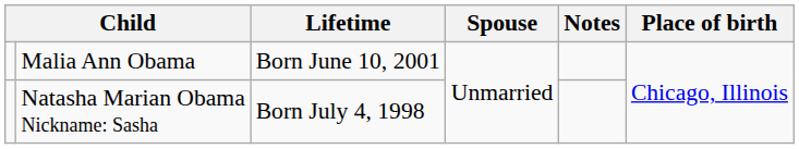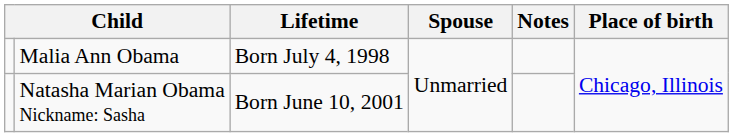 <table class="wikitable">
 <tr>
 <th colspan="2">Child</th>
 <th>Lifetime</th>
 <th>Spouse</th>
 <th>Notes</th>
 <th>Place of birth</th>
 </tr>
 <tr>
 <td rowspan="1"></td>
 <td>Malia Ann Obama</td>
-<td>Born June 10, 2001</td>
+<td>Born July 4, 1998</td>
 <td rowspan="2">Unmarried</td>
 <td></td>
 <td rowspan="2"><a href='#'>Chicago, Illinois</a></td>
 </tr>
 <tr>
 <td rowspan="1"></td>
 <td>Natasha Marian Obama <br><small>Nickname: Sasha</small></td>
-<td>Born July 4, 1998</td>
+<td>Born June 10, 2001</td>
 <td></td>
 </tr>
 </table>
